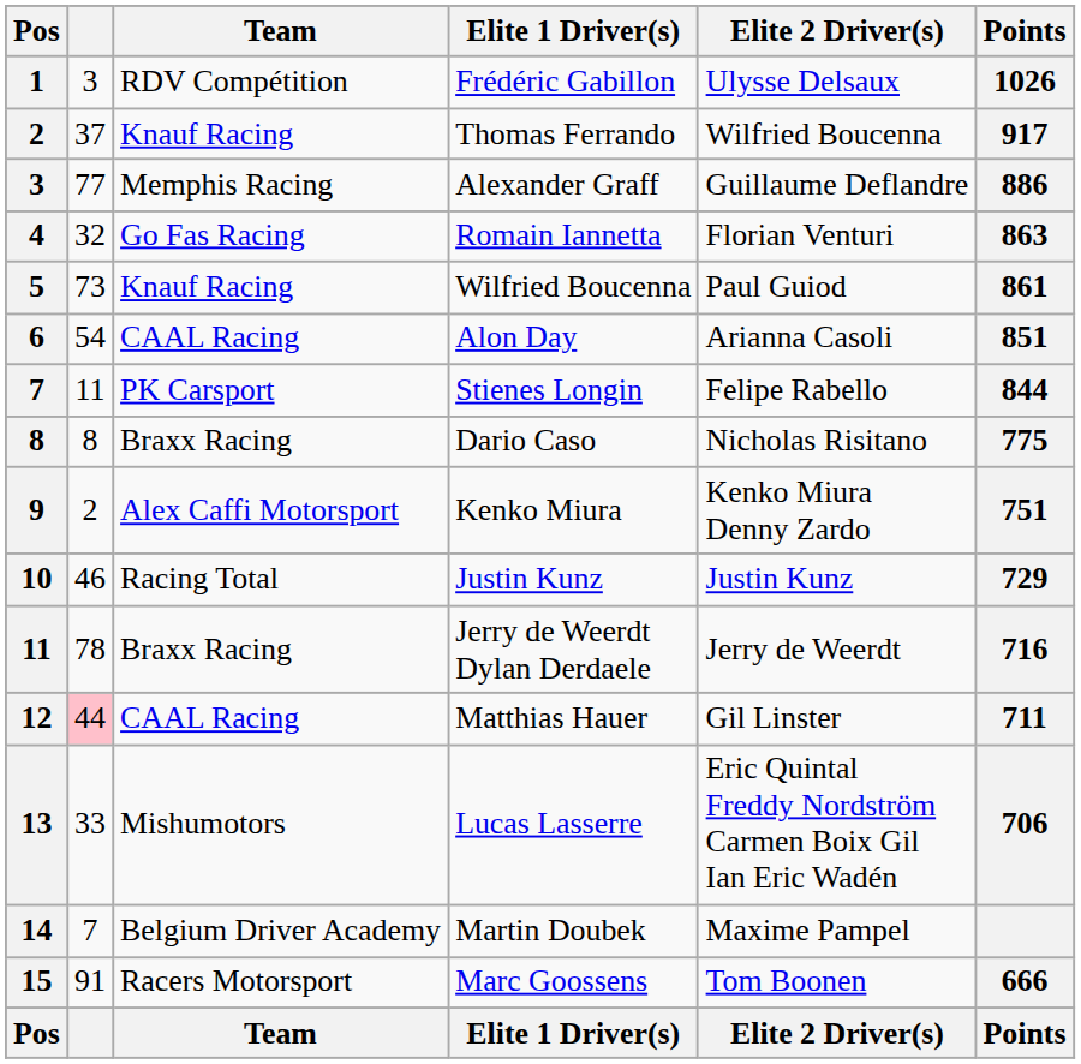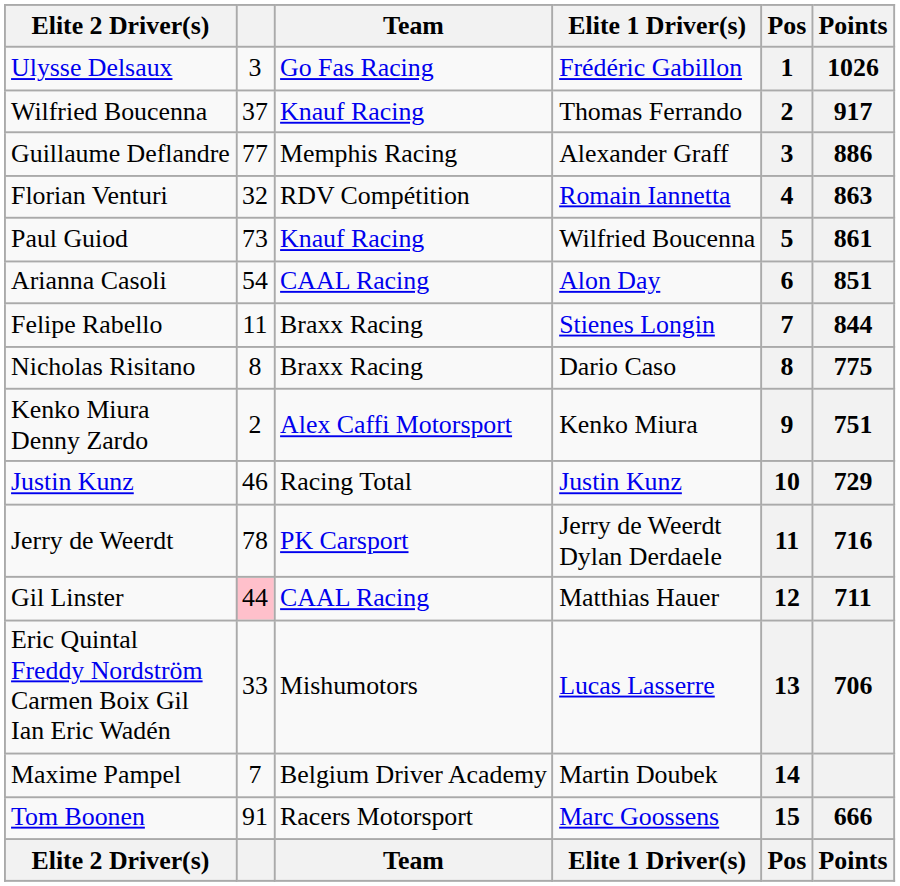 <table class="wikitable" style="font-size:85%; text-align:center">
 <tr>
-<th>Pos</th>
+<th>Elite 2 Driver(s)</th>
 <th></th>
 <th>Team</th>
 <th>Elite 1 Driver(s)</th>
-<th>Elite 2 Driver(s)</th>
+<th>Pos</th>
 <th>Points</th>
 </tr>
 <tr>
+<td align="left"> <a href='#'>Ulysse Delsaux</a></td>
+<td>3</td>
+<td align="left"> <a href='#'>Go Fas Racing</a></td>
+<td align="left"> <a href='#'>Frédéric Gabillon</a></td>
 <th>1</th>
-<td>3</td>
-<td align="left"> RDV Compétition</td>
-<td align="left"> <a href='#'>Frédéric Gabillon</a></td>
-<td align="left"> <a href='#'>Ulysse Delsaux</a></td>
 <th>1026</th>
 </tr>
 <tr>
-<th>2</th>
+<td align="left"> Wilfried Boucenna</td>
 <td>37</td>
 <td align="left"> <a href='#'>Knauf Racing</a></td>
 <td align="left"> Thomas Ferrando</td>
-<td align="left"> Wilfried Boucenna</td>
+<th>2</th>
 <th>917</th>
 </tr>
 <tr>
-<th>3</th>
+<td align="left"> Guillaume Deflandre</td>
 <td>77</td>
 <td align="left"> Memphis Racing</td>
 <td align="left"> Alexander Graff</td>
-<td align="left"> Guillaume Deflandre</td>
+<th>3</th>
 <th>886</th>
 </tr>
 <tr>
+<td align="left"> Florian Venturi</td>
+<td>32</td>
+<td align="left"> RDV Compétition</td>
+<td align="left"> <a href='#'>Romain Iannetta</a></td>
 <th>4</th>
-<td>32</td>
-<td align="left"> <a href='#'>Go Fas Racing</a></td>
-<td align="left"> <a href='#'>Romain Iannetta</a></td>
-<td align="left"> Florian Venturi</td>
 <th>863</th>
 </tr>
 <tr>
-<th>5</th>
+<td align="left"> Paul Guiod</td>
 <td>73</td>
 <td align="left"> <a href='#'>Knauf Racing</a></td>
 <td align="left"> Wilfried Boucenna</td>
-<td align="left"> Paul Guiod</td>
+<th>5</th>
 <th>861</th>
 </tr>
 <tr>
-<th>6</th>
+<td align="left"> Arianna Casoli</td>
 <td>54</td>
 <td align="left"> <a href='#'>CAAL Racing</a></td>
 <td align="left"> <a href='#'>Alon Day</a></td>
-<td align="left"> Arianna Casoli</td>
+<th>6</th>
 <th>851</th>
 </tr>
 <tr>
+<td align="left"> Felipe Rabello</td>
+<td>11</td>
+<td align="left"> Braxx Racing</td>
+<td align="left"> <a href='#'>Stienes Longin</a></td>
 <th>7</th>
-<td>11</td>
-<td align="left"> <a href='#'>PK Carsport</a></td>
-<td align="left"> <a href='#'>Stienes Longin</a></td>
-<td align="left"> Felipe Rabello</td>
 <th>844</th>
 </tr>
 <tr>
-<th>8</th>
+<td align="left"> Nicholas Risitano</td>
 <td>8</td>
 <td align="left"> Braxx Racing</td>
 <td align="left"> Dario Caso</td>
-<td align="left"> Nicholas Risitano</td>
+<th>8</th>
 <th>775</th>
 </tr>
 <tr>
-<th>9</th>
+<td align="left"> Kenko Miura<br> Denny Zardo</td>
 <td>2</td>
 <td align="left"> <a href='#'>Alex Caffi Motorsport</a></td>
 <td align="left"> Kenko Miura</td>
-<td align="left"> Kenko Miura<br> Denny Zardo</td>
+<th>9</th>
 <th>751</th>
 </tr>
 <tr>
-<th>10</th>
+<td align="left"> <a href='#'>Justin Kunz</a></td>
 <td>46</td>
 <td align="left"> Racing Total</td>
 <td align="left"> <a href='#'>Justin Kunz</a></td>
-<td align="left"> <a href='#'>Justin Kunz</a></td>
+<th>10</th>
 <th>729</th>
 </tr>
 <tr>
+<td align="left"> Jerry de Weerdt</td>
+<td>78</td>
+<td align="left"> <a href='#'>PK Carsport</a></td>
+<td align="left"> Jerry de Weerdt<br> Dylan Derdaele</td>
 <th>11</th>
-<td>78</td>
-<td align="left"> Braxx Racing</td>
-<td align="left"> Jerry de Weerdt<br> Dylan Derdaele</td>
-<td align="left"> Jerry de Weerdt</td>
 <th>716</th>
 </tr>
 <tr>
-<th>12</th>
+<td align="left"> Gil Linster</td>
 <td style="background: pink;">44</td>
 <td align="left"> <a href='#'>CAAL Racing</a></td>
 <td align="left"> Matthias Hauer</td>
-<td align="left"> Gil Linster</td>
+<th>12</th>
 <th>711</th>
 </tr>
 <tr>
-<th>13</th>
+<td align="left"> Eric Quintal<br> <a href='#'>Freddy Nordström</a><br> Carmen Boix Gil<br> Ian Eric Wadén</td>
 <td>33</td>
 <td align="left"> Mishumotors</td>
 <td align="left"> <a href='#'>Lucas Lasserre</a></td>
-<td align="left"> Eric Quintal<br> <a href='#'>Freddy Nordström</a><br> Carmen Boix Gil<br> Ian Eric Wadén</td>
+<th>13</th>
 <th>706</th>
 </tr>
 <tr>
-<th>14</th>
+<td align="left"> Maxime Pampel</td>
 <td>7</td>
 <td align="left"> Belgium Driver Academy</td>
 <td align="left"> Martin Doubek</td>
-<td align="left"> Maxime Pampel</td>
+<th>14</th>
 <th></th>
 </tr>
 <tr>
-<th>15</th>
+<td align="left"> <a href='#'>Tom Boonen</a></td>
 <td>91</td>
 <td align="left"> Racers Motorsport</td>
 <td align="left"> <a href='#'>Marc Goossens</a></td>
-<td align="left"> <a href='#'>Tom Boonen</a></td>
+<th>15</th>
 <th>666</th>
 </tr>
 <tr>
-<th>Pos</th>
+<th>Elite 2 Driver(s)</th>
 <th></th>
 <th>Team</th>
 <th>Elite 1 Driver(s)</th>
-<th>Elite 2 Driver(s)</th>
+<th>Pos</th>
 <th>Points</th>
 </tr>
 </table>
